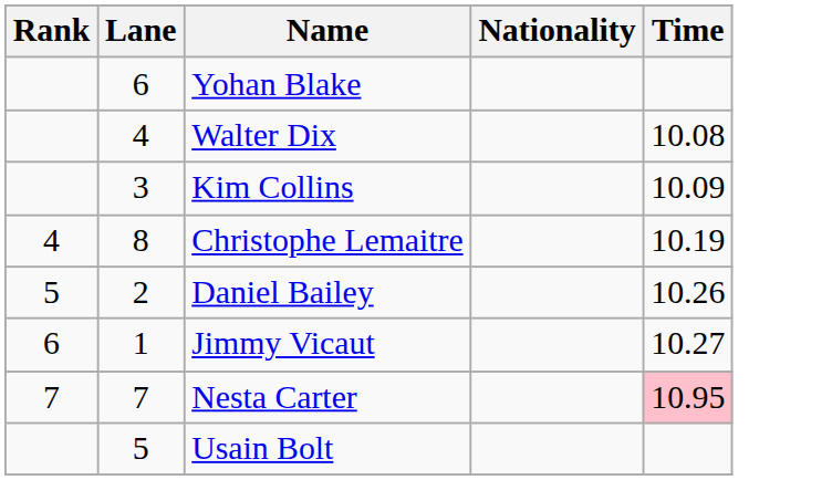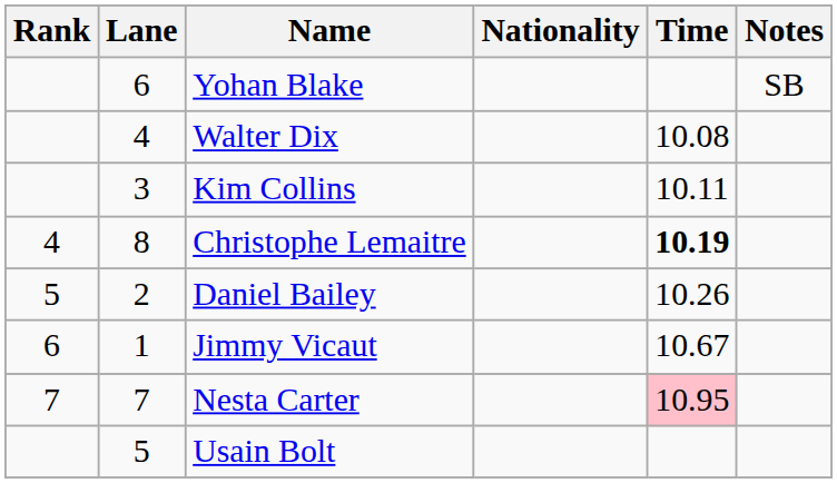 <table class="wikitable sortable" style="text-align:center">
 <tr>
 <th>Rank</th>
 <th>Lane</th>
 <th>Name</th>
 <th>Nationality</th>
 <th>Time</th>
+<th>Notes</th>
 </tr>
 <tr>
 <td></td>
 <td>6</td>
 <td align=left><a href='#'>Yohan Blake</a></td>
 <td align=left></td>
 <td></td>
+<td>SB</td>
 </tr>
 <tr>
 <td></td>
 <td>4</td>
 <td align=left><a href='#'>Walter Dix</a></td>
 <td align=left></td>
 <td>10.08</td>
+<td></td>
 </tr>
 <tr>
 <td></td>
 <td>3</td>
 <td align=left><a href='#'>Kim Collins</a></td>
 <td align=left></td>
-<td>10.09</td>
+<td>10.11</td>
+<td></td>
 </tr>
 <tr>
 <td>4</td>
 <td>8</td>
 <td align=left><a href='#'>Christophe Lemaitre</a></td>
 <td align=left></td>
-<td>10.19</td>
+<td><strong>10.19</strong></td>
+<td></td>
 </tr>
 <tr>
 <td>5</td>
 <td>2</td>
 <td align=left><a href='#'>Daniel Bailey</a></td>
 <td align=left></td>
 <td>10.26</td>
+<td></td>
 </tr>
 <tr>
 <td>6</td>
 <td>1</td>
 <td align=left><a href='#'>Jimmy Vicaut</a></td>
 <td align=left></td>
-<td>10.27</td>
+<td>10.67</td>
+<td></td>
 </tr>
 <tr>
 <td>7</td>
 <td>7</td>
 <td align=left><a href='#'>Nesta Carter</a></td>
 <td align=left></td>
 <td style="background: pink;">10.95</td>
+<td></td>
 </tr>
 <tr>
 <td></td>
 <td>5</td>
 <td align=left><a href='#'>Usain Bolt</a></td>
 <td align=left></td>
 <td></td>
+<td></td>
 </tr>
 </table>
